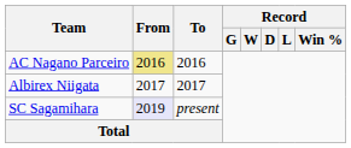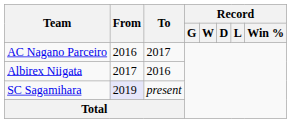 <table class="wikitable" style="text-align: center">
 <tr>
 <th rowspan="2">Team</th>
 <th rowspan="2">From</th>
 <th rowspan="2">To</th>
 <th colspan="5">Record</th>
 </tr>
 <tr>
 <th>G</th>
 <th>W</th>
 <th>D</th>
 <th>L</th>
 <th>Win %</th>
 </tr>
 <tr>
 <td align="left"><a href='#'>AC Nagano Parceiro</a></td>
-<td align="left" style="background: khaki;">2016</td>
-<td align="left">2016<br></td>
+<td align="left">2016</td>
+<td align="left">2017<br></td>
 </tr>
 <tr>
 <td align="left"><a href='#'>Albirex Niigata</a></td>
 <td align="left">2017</td>
-<td align="left">2017<br></td>
+<td align="left">2016<br></td>
 </tr>
 <tr>
 <td align="left"><a href='#'>SC Sagamihara</a></td>
 <td align="left" style="background: lavender;">2019</td>
 <td align="left"><em>present</em><br></td>
 </tr>
 <tr>
 <th colspan="3">Total<br></th>
 </tr>
 </table>
